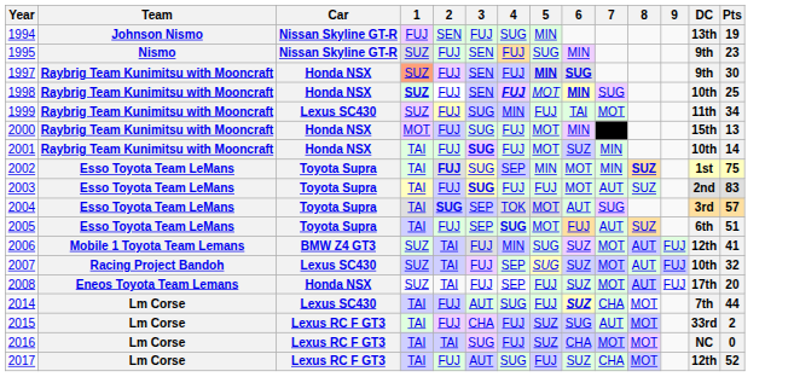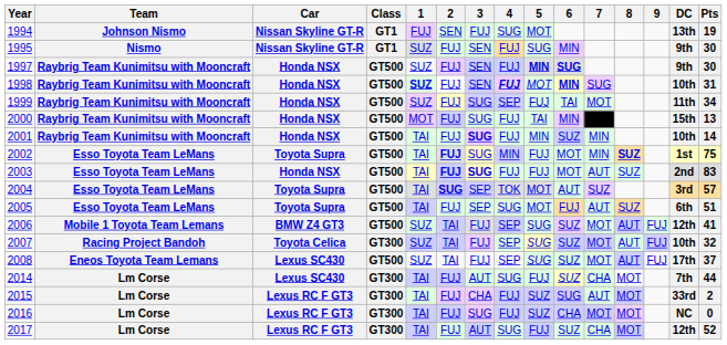 <table class="wikitable" style="text-align:center; font-size:90%">
 <tr>
 <th>Year</th>
 <th>Team</th>
 <th>Car</th>
+<th>Class</th>
 <th>1</th>
 <th>2</th>
 <th>3</th>
 <th>4</th>
 <th>5</th>
 <th>6</th>
 <th>7</th>
 <th>8</th>
 <th>9</th>
 <th>DC</th>
 <th>Pts</th>
 </tr>
 <tr>
 <td><a href='#'>1994</a></td>
 <th><a href='#'>Johnson Nismo</a></th>
 <th><a href='#'>Nissan Skyline GT-R</a></th>
+<th>GT1</th>
 <td style="background:#EFCFFF;"><a href='#'>FUJ</a><br></td>
 <td style="background:#DFFFDF;"><a href='#'>SEN</a><br></td>
 <td style="background:#DFFFDF;"><a href='#'>FUJ</a><br></td>
 <td style="background:#DFFFDF;"><a href='#'>SUG</a><br></td>
-<td style="background:#DFFFDF;"><a href='#'>MIN</a><br></td>
+<td style="background:#DFFFDF;"><a href='#'>MOT</a><br></td>
 <td></td>
 <td></td>
 <td></td>
 <td></td>
 <th>13th</th>
 <th>19</th>
 </tr>
 <tr>
 <td><a href='#'>1995</a></td>
 <th><a href='#'>Nismo</a></th>
 <th><a href='#'>Nissan Skyline GT-R</a></th>
+<th>GT1</th>
 <td style="background:#DFDFDF;"><a href='#'>SUZ</a><br></td>
 <td style="background:#DFFFDF;"><a href='#'>FUJ</a><br></td>
 <td bgcolor="#DFFFDF"><a href='#'>SEN</a><br></td>
 <td style="background:#FFDF9F;"><a href='#'>FUJ</a><br></td>
 <td style="background:#DFFFDF;"><a href='#'>SUG</a><br></td>
 <td style="background:#EFCFFF;"><a href='#'>MIN</a><br></td>
 <td></td>
 <td></td>
 <td></td>
 <th>9th</th>
-<th>23</th>
+<th>30</th>
 </tr>
 <tr>
 <td><a href='#'>1997</a></td>
 <th><a href='#'>Raybrig Team Kunimitsu with Mooncraft</a></th>
 <th><a href='#'>Honda NSX</a></th>
-<td style="background: lightsalmon;"><a href='#'>SUZ</a></td>
+<th>GT500</th>
+<td><a href='#'>SUZ</a></td>
 <td style="background:#EFCFFF;"><a href='#'>FUJ</a><br></td>
 <td style="background:#CFCFFF;"><a href='#'>SEN</a><br></td>
 <td style="background:#CFCFFF;"><a href='#'>FUJ</a><br></td>
 <td style="background:#DFDFDF;"><a href='#'><strong>MIN</strong></a><br></td>
 <td style="background:#DFDFDF;"><strong><a href='#'>SUG</a></strong><br></td>
 <td></td>
 <td></td>
 <td></td>
 <th>9th</th>
 <th>30</th>
 </tr>
 <tr>
 <td><a href='#'>1998</a></td>
 <th><a href='#'>Raybrig Team Kunimitsu with Mooncraft</a></th>
 <th><a href='#'>Honda NSX</a></th>
+<th>GT500</th>
 <td style="background:#DFFFDF;"><a href='#'><strong>SUZ</strong></a><br></td>
 <td style="background:#FFFFFF;"><a href='#'>FUJ</a><br></td>
 <td style="background:#CFCFFF;"><a href='#'>SEN</a><br></td>
 <td style="background:#EFCFFF;"><a href='#'><strong><em>FUJ</em></strong></a><br></td>
 <td style="background:#DFFFDF;"><a href='#'><em>MOT</em></a><br></td>
 <td style="background:#FFFFBF;"><a href='#'><strong>MIN</strong></a><br></td>
 <td style="background:#EFCFFF;"><a href='#'>SUG</a><br></td>
 <td></td>
 <td></td>
 <th>10th</th>
-<th>25</th>
+<th>31</th>
 </tr>
 <tr>
 <td><a href='#'>1999</a></td>
 <th><a href='#'>Raybrig Team Kunimitsu with Mooncraft</a></th>
-<th><a href='#'>Lexus SC430</a></th>
+<th><a href='#'>Honda NSX</a></th>
+<th>GT500</th>
 <td style="background:#EFCFFF;"><a href='#'>SUZ</a><br></td>
 <td style="background:#FFFFBF;"><a href='#'>FUJ</a><br></td>
 <td style="background:#CFCFFF;"><a href='#'>SUG</a><br></td>
-<td style="background:#CFCFFF;"><a href='#'>MIN</a><br></td>
+<td style="background:#CFCFFF;"><a href='#'>SEP</a><br></td>
 <td style="background:#DFFFDF;"><a href='#'>FUJ</a><br></td>
 <td style="background:#DFFFDF;"><a href='#'>TAI</a><br></td>
 <td style="background:#DFFFDF;"><a href='#'>MOT</a><br></td>
 <td></td>
 <td></td>
 <th>11th</th>
 <th>34</th>
 </tr>
 <tr>
 <td><a href='#'>2000</a></td>
 <th><a href='#'>Raybrig Team Kunimitsu with Mooncraft</a></th>
 <th><a href='#'>Honda NSX</a></th>
+<th>GT500</th>
 <td style="background:#EFCFFF;"><a href='#'>MOT</a><br></td>
 <td style="background:#CFCFFF;"><a href='#'>FUJ</a><br></td>
 <td style="background:#DFFFDF;"><a href='#'>SUG</a><br></td>
 <td style="background:#DFFFDF;"><a href='#'>FUJ</a><br></td>
-<td style="background:#DFFFDF;"><a href='#'>MOT</a><br></td>
+<td style="background:#DFFFDF;"><a href='#'>TAI</a><br></td>
 <td style="background:#EFCFFF;"><a href='#'>MIN</a><br></td>
 <td style="background:#000000; color:#ffffff"><a href='#'></a><br></td>
 <td></td>
 <td></td>
 <th>15th</th>
 <th>13</th>
 </tr>
 <tr>
 <td><a href='#'>2001</a></td>
 <th><a href='#'>Raybrig Team Kunimitsu with Mooncraft</a></th>
 <th><a href='#'>Honda NSX</a></th>
+<th>GT500</th>
 <td style="background:#DFFFDF;"><a href='#'>TAI</a><br></td>
 <td style="background:#DFFFDF;"><a href='#'>FUJ</a><br></td>
 <td style="background:#EFCFFF;"><strong><a href='#'>SUG</a></strong><br></td>
 <td style="background:#DFFFDF;"><a href='#'>FUJ</a><br></td>
-<td style="background:#DFFFDF;"><a href='#'>MOT</a><br></td>
+<td style="background:#DFFFDF;"><a href='#'>MIN</a><br></td>
 <td style="background:#CFCFFF;"><a href='#'>SUZ</a><br></td>
 <td style="background:#DFFFDF;"><a href='#'>MIN</a><br></td>
 <td></td>
 <td></td>
 <th>10th</th>
 <th>14</th>
 </tr>
 <tr>
 <td><a href='#'>2002</a></td>
 <th><a href='#'>Esso Toyota Team LeMans</a></th>
 <th><a href='#'>Toyota Supra</a></th>
+<th>GT500</th>
 <td style="background:#DFFFDF;"><a href='#'>TAI</a><br></td>
 <td style="background:#DFDFDF;"><strong><a href='#'>FUJ</a></strong><br></td>
 <td style="background:#FFFFBF;"><a href='#'>SUG</a><br></td>
-<td style="background:#CFCFFF;"><a href='#'>SEP</a><br></td>
-<td style="background:#DFFFDF;"><a href='#'>MIN</a><br></td>
+<td style="background:#CFCFFF;"><a href='#'>MIN</a><br></td>
+<td style="background:#DFFFDF;"><a href='#'>FUJ</a><br></td>
 <td style="background:#DFFFDF;"><a href='#'>MOT</a><br></td>
 <td style="background:#DFFFDF;"><a href='#'>MIN</a><br></td>
 <td style="background:#FFDF9F;"><strong><a href='#'>SUZ</a></strong><br></td>
 <td></td>
 <th style="background:#FFFFBF;"><strong>1st</strong></th>
 <th style="background:#FFFFBF;"><strong>75</strong></th>
 </tr>
 <tr>
 <td><a href='#'>2003</a></td>
 <th><a href='#'>Esso Toyota Team LeMans</a></th>
-<th><a href='#'>Toyota Supra</a></th>
+<th><a href='#'>Honda NSX</a></th>
+<th>GT500</th>
 <td style="background:#FFFFBF;"><a href='#'>TAI</a><br></td>
-<td style="background:#CFCFFF;"><a href='#'>FUJ</a><br></td>
+<td style="background:#CFCFFF;"><strong><a href='#'>FUJ</a><br></strong></td>
 <td style="background:#FFFFBF;"><strong><a href='#'>SUG</a></strong><br></td>
 <td style="background:#DFFFDF;"><a href='#'>FUJ</a><br></td>
 <td style="background:#DFFFDF;"><a href='#'>FUJ</a><br></td>
 <td style="background:#DFFFDF;"><a href='#'>MOT</a><br></td>
 <td style="background:#DFFFDF;"><a href='#'>AUT</a><br></td>
 <td style="background:#DFFFDF;"><a href='#'>SUZ</a><br></td>
 <td></td>
 <th style="background:#DFDFDF;"><strong>2nd</strong></th>
 <td style="background:#DFDFDF;"><strong>83</strong></td>
 </tr>
 <tr>
 <td><a href='#'>2004</a></td>
 <th><a href='#'>Esso Toyota Team LeMans</a></th>
 <th><a href='#'>Toyota Supra</a></th>
+<th>GT500</th>
 <td style="background:#DFDFDF;"><a href='#'>TAI</a><br></td>
 <td style="background:#CFCFFF;"><strong><a href='#'>SUG</a></strong><br></td>
 <td style="background:#CFCFFF;"><a href='#'>SEP</a><br></td>
 <td style="background:#DFDFDF;"><a href='#'>TOK</a><br></td>
 <td style="background:#DFDFDF;"><a href='#'>MOT</a><br></td>
 <td style="background:#DFFFDF;"><a href='#'>AUT</a><br></td>
-<td style="background:#EFCFFF;"><a href='#'>SUG</a><br></td>
+<td style="background:#EFCFFF;"><a href='#'>SUZ</a><br></td>
 <td></td>
 <td></td>
 <th style="background:#FFDF9F;"><strong>3rd</strong></th>
 <th style="background:#FFDF9F;"><strong>57</strong></th>
 </tr>
 <tr>
 <td><a href='#'>2005</a></td>
 <th><a href='#'>Esso Toyota Team LeMans</a></th>
 <th><a href='#'>Toyota Supra</a></th>
+<th>GT500</th>
 <td style="background:#CFCFFF;"><a href='#'>TAI</a><br></td>
 <td style="background:#DFFFDF;"><a href='#'>FUJ</a><br></td>
 <td style="background:#DFFFDF;"><a href='#'>SEP</a><br></td>
-<td style="background:#DFFFDF;"><strong><a href='#'>SUG</a><br></strong></td>
+<td style="background:#DFFFDF;"><a href='#'>SUG</a><br></td>
 <td style="background:#DFFFDF;"><a href='#'>MOT</a><br></td>
 <td style="background:#FFDF9F;"><a href='#'>FUJ</a><br></td>
 <td style="background:#DFFFDF;"><a href='#'>AUT</a><br></td>
 <td style="background:#FFDF9F;"><a href='#'>SUZ</a><br></td>
 <td></td>
 <th>6th</th>
 <th>51</th>
 </tr>
 <tr>
 <td><a href='#'>2006</a></td>
 <th><a href='#'>Mobile 1 Toyota Team Lemans</a></th>
 <th><a href='#'>BMW Z4 GT3</a></th>
+<th>GT500</th>
 <td style="background:#DFFFDF;"><a href='#'>SUZ</a><br></td>
 <td style="background:#CFCFFF;"><a href='#'>TAI</a><br></td>
 <td style="background:#DFDFDF;"><a href='#'>FUJ</a><br></td>
-<td style="background:#CFCFFF;"><a href='#'>MIN</a><br></td>
+<td style="background:#CFCFFF;"><a href='#'>SEP</a><br></td>
 <td style="background:#DFFFDF;"><a href='#'>SUG</a><br></td>
 <td style="background:#EFCFFF;"><a href='#'>SUZ</a><br></td>
 <td style="background:#DFFFDF;"><a href='#'>MOT</a><br></td>
 <td style="background:#CFCFFF;"><a href='#'>AUT</a><br></td>
 <td style="background:#DFFFDF;"><a href='#'>FUJ</a><br></td>
 <th>12th</th>
 <th>41</th>
 </tr>
 <tr>
 <td><a href='#'>2007</a></td>
 <th><a href='#'>Racing Project Bandoh</a></th>
-<th><a href='#'>Lexus SC430</a></th>
+<th><a href='#'>Toyota Celica</a></th>
+<th>GT300</th>
 <td style="background:#CFCFFF;"><a href='#'>SUZ</a><br></td>
 <td style="background:#CFCFFF;"><a href='#'>TAI</a><br></td>
 <td style="background:#EFCFFF;"><a href='#'>FUJ</a><br></td>
 <td style="background:#DFFFDF;"><a href='#'>SEP</a><br></td>
 <td style="background:#FFFFBF;"><a href='#'><em>SUG</em></a><br></td>
 <td style="background:#CFCFFF;"><a href='#'>SUZ</a><br></td>
 <td style="background:#CFCFFF;"><a href='#'>MOT</a><br></td>
 <td style="background:#DFFFDF;"><a href='#'>AUT</a><br></td>
 <td style="background:#CFCFFF;"><a href='#'>FUJ</a><br></td>
 <th>10th</th>
 <th>32</th>
 </tr>
 <tr>
 <td><a href='#'>2008</a></td>
 <th><a href='#'>Eneos Toyota Team Lemans</a></th>
-<th><a href='#'>Honda NSX</a></th>
+<th><a href='#'>Lexus SC430</a></th>
+<th>GT500</th>
 <td><a href='#'>SUZ</a></td>
 <td><a href='#'>TAI</a></td>
 <td><a href='#'>FUJ</a></td>
 <td><a href='#'>SEP</a></td>
-<td style="background:#DFFFDF;"><a href='#'>FUJ</a><br></td>
+<td style="background:#DFFFDF;"><a href='#'><em>SUG</em></a><br></td>
 <td style="background:#DFFFDF;"><a href='#'>SUZ</a><br></td>
 <td style="background:#DFFFDF;"><a href='#'>MOT</a><br></td>
 <td style="background:#CFCFFF;"><a href='#'>AUT</a><br></td>
 <td><a href='#'>FUJ</a></td>
 <th>17th</th>
-<th>20</th>
+<th>37</th>
 </tr>
 <tr>
 <td><a href='#'>2014</a></td>
 <th>Lm Corse</th>
 <th><a href='#'>Lexus SC430</a></th>
+<th>GT300</th>
 <td style="background:#CFCFFF;"><a href='#'>TAI</a><br></td>
 <td style="background:#CFCFFF;"><a href='#'>FUJ</a><br></td>
 <td style="background:#DFFFDF;"><a href='#'>AUT</a><br></td>
 <td style="background:#DFFFDF;"><a href='#'>SUG</a><br></td>
 <td style="background:#DFFFDF;"><a href='#'>FUJ</a><br></td>
-<td style="background:#FFFFBF;"><strong><a href='#'><em>SUZ</em></a><br></strong></td>
+<td style="background:#FFFFBF;"><a href='#'><em>SUZ</em></a><br></td>
 <td style="background:#DFFFDF;"><a href='#'>CHA</a><br></td>
 <td><a href='#'>MOT</a></td>
 <td></td>
 <th>7th</th>
 <th>44</th>
 </tr>
 <tr>
 <td><a href='#'>2015</a></td>
 <th>Lm Corse</th>
 <th><a href='#'>Lexus RC F GT3</a></th>
+<th>GT300</th>
 <td style="background:#DFFFDF;"><a href='#'>TAI</a><br></td>
 <td style="background:#EFCFFF;"><a href='#'>FUJ</a><br></td>
 <td style="background:#EFCFFF;"><a href='#'>CHA</a><br></td>
 <td style="background:#CFCFFF;"><a href='#'>FUJ</a><br></td>
 <td style="background:#CFCFFF;"><a href='#'>SUZ</a><br></td>
 <td style="background:#CFCFFF;"><a href='#'>SUG</a><br></td>
 <td style="background:#DFFFDF;"><a href='#'>AUT</a><br></td>
 <td style="background:#CFCFFF;"><a href='#'>MOT</a><br></td>
 <td></td>
 <th>33rd</th>
 <th>2</th>
 </tr>
 <tr>
 <td><a href='#'>2016</a></td>
 <th>Lm Corse</th>
 <th><a href='#'>Lexus RC F GT3</a></th>
+<th>GT300</th>
 <td style="background:#CFCFFF;"><a href='#'>TAI</a><br></td>
-<td style="background:#CFCFFF;"><a href='#'>TAI</a><br></td>
+<td style="background:#CFCFFF;"><a href='#'>FUJ</a><br></td>
 <td style="background:#EFCFFF;"><a href='#'>SUG</a><br></td>
 <td style="background:#CFCFFF;"><a href='#'>FUJ</a><br></td>
 <td style="background:#CFCFFF;"><a href='#'>SUZ</a><br></td>
 <td style="background:#CFCFFF;"><a href='#'>CHA</a><br></td>
 <td style="background:#CFCFFF;"><a href='#'>MOT</a><br></td>
 <td style="background:#EFCFFF;"><a href='#'>MOT</a><br></td>
 <td></td>
 <th>NC</th>
 <th>0</th>
 </tr>
 <tr>
 <td><a href='#'>2017</a></td>
 <th>Lm Corse</th>
 <th><a href='#'>Lexus RC F GT3</a></th>
+<th>GT300</th>
 <td style="background:#CFCFFF;"><a href='#'>TAI</a><br></td>
 <td style="background:#DFFFDF;"><a href='#'>FUJ</a><br></td>
 <td style="background:#CFCFFF;"><a href='#'>AUT</a><br></td>
 <td style="background:#DFFFDF;"><a href='#'>SUG</a><br></td>
 <td style="background:#CFCFFF;"><a href='#'>FUJ</a><br></td>
 <td style="background:#DFFFDF;"><a href='#'>SUZ</a><br></td>
 <td style="background:#DFFFDF;"><a href='#'>CHA</a><br></td>
 <td style="background:#CFCFFF;"><a href='#'>MOT</a><br></td>
 <td></td>
 <th>12th</th>
 <th>52</th>
 </tr>
 </table>
